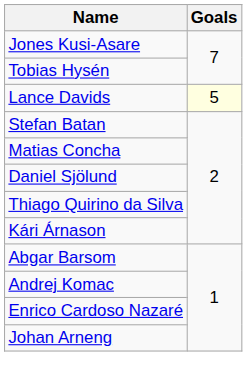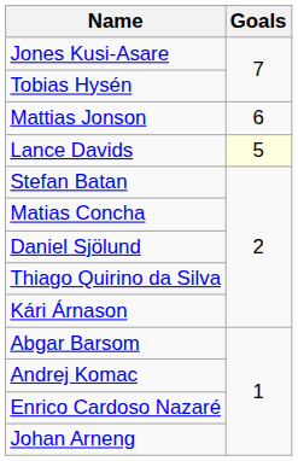 <table class="wikitable">
 <tr>
 <th>Name</th>
 <th>Goals</th>
 </tr>
 <tr>
 <td> <a href='#'>Jones Kusi-Asare</a></td>
 <td rowspan="2" style="text-align:center;">7</td>
 </tr>
 <tr>
 <td> <a href='#'>Tobias Hysén</a></td>
+</tr>
+<tr>
+<td> <a href='#'>Mattias Jonson</a></td>
+<td align=center>6</td>
 </tr>
 <tr>
 <td> <a href='#'>Lance Davids</a></td>
 <td align=center style="background: lightyellow;">5</td>
 </tr>
 <tr>
 <td> <a href='#'>Stefan Batan</a></td>
 <td rowspan="5" style="text-align:center;">2</td>
 </tr>
 <tr>
 <td> <a href='#'>Matias Concha</a></td>
 </tr>
 <tr>
 <td> <a href='#'>Daniel Sjölund</a></td>
 </tr>
 <tr>
 <td> <a href='#'>Thiago Quirino da Silva</a></td>
 </tr>
 <tr>
 <td> <a href='#'>Kári Árnason</a></td>
 </tr>
 <tr>
 <td> <a href='#'>Abgar Barsom</a></td>
 <td rowspan="4" style="text-align:center;">1</td>
 </tr>
 <tr>
 <td> <a href='#'>Andrej Komac</a></td>
 </tr>
 <tr>
 <td> <a href='#'>Enrico Cardoso Nazaré</a></td>
 </tr>
 <tr>
 <td> <a href='#'>Johan Arneng</a></td>
 </tr>
 </table>
